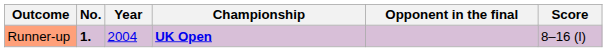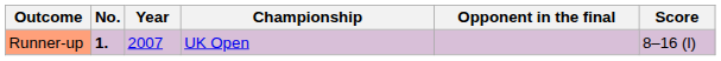 <table class="sortable wikitable">
 <tr>
 <th width="80">Outcome</th>
 <th width="20">No.</th>
 <th width="50">Year</th>
 <th style="width:250px;">Championship</th>
 <th style="width:200px;">Opponent in the final</th>
 <th width="70">Score</th>
 </tr>
 <tr style="background:thistle">
 <td style="background:#ffa07a;">Runner-up</td>
 <td><strong>1.</strong></td>
-<td><a href='#'>2004</a></td>
-<td><strong><a href='#'>UK Open</a></strong></td>
+<td><a href='#'>2007</a></td>
+<td><a href='#'>UK Open</a></td>
 <td> </td>
 <td>8–16 (l)</td>
 </tr>
 </table>
